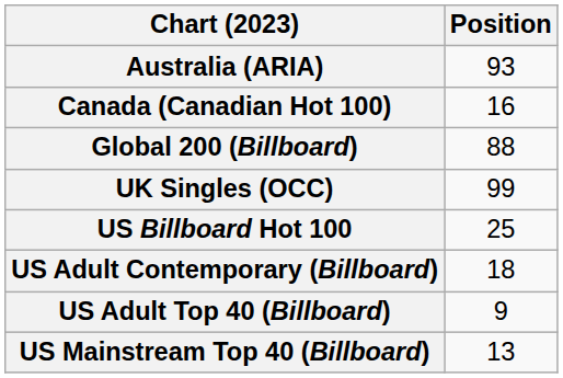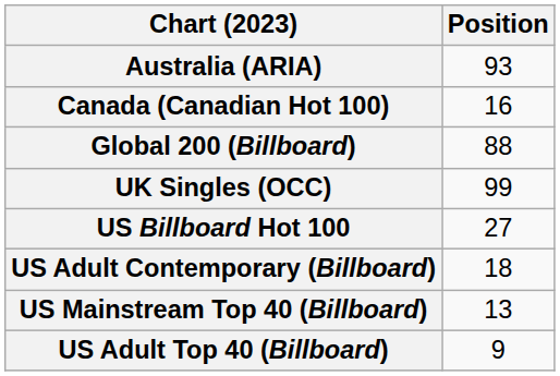 <table class="wikitable sortable plainrowheaders" style="text-align:center">
 <tr>
 <th scope="col">Chart (2023)</th>
 <th scope="col">Position</th>
 </tr>
 <tr>
 <th scope="row">Australia (ARIA)</th>
 <td>93</td>
 </tr>
 <tr>
 <th scope="row">Canada (Canadian Hot 100)</th>
 <td>16</td>
 </tr>
 <tr>
 <th scope="row">Global 200 (<em>Billboard</em>)</th>
 <td>88</td>
 </tr>
 <tr>
 <th scope="row">UK Singles (OCC)</th>
 <td>99</td>
 </tr>
 <tr>
 <th scope="row">US <em>Billboard</em> Hot 100</th>
-<td>25</td>
+<td>27</td>
 </tr>
 <tr>
 <th scope="row">US Adult Contemporary (<em>Billboard</em>)</th>
 <td>18</td>
 </tr>
 <tr>
+<th scope="row">US Mainstream Top 40 (<em>Billboard</em>)</th>
+<td>13</td>
+</tr>
+<tr>
 <th scope="row">US Adult Top 40 (<em>Billboard</em>)</th>
 <td>9</td>
 </tr>
-<tr>
-<th scope="row">US Mainstream Top 40 (<em>Billboard</em>)</th>
-<td>13</td>
-</tr>
 </table>
